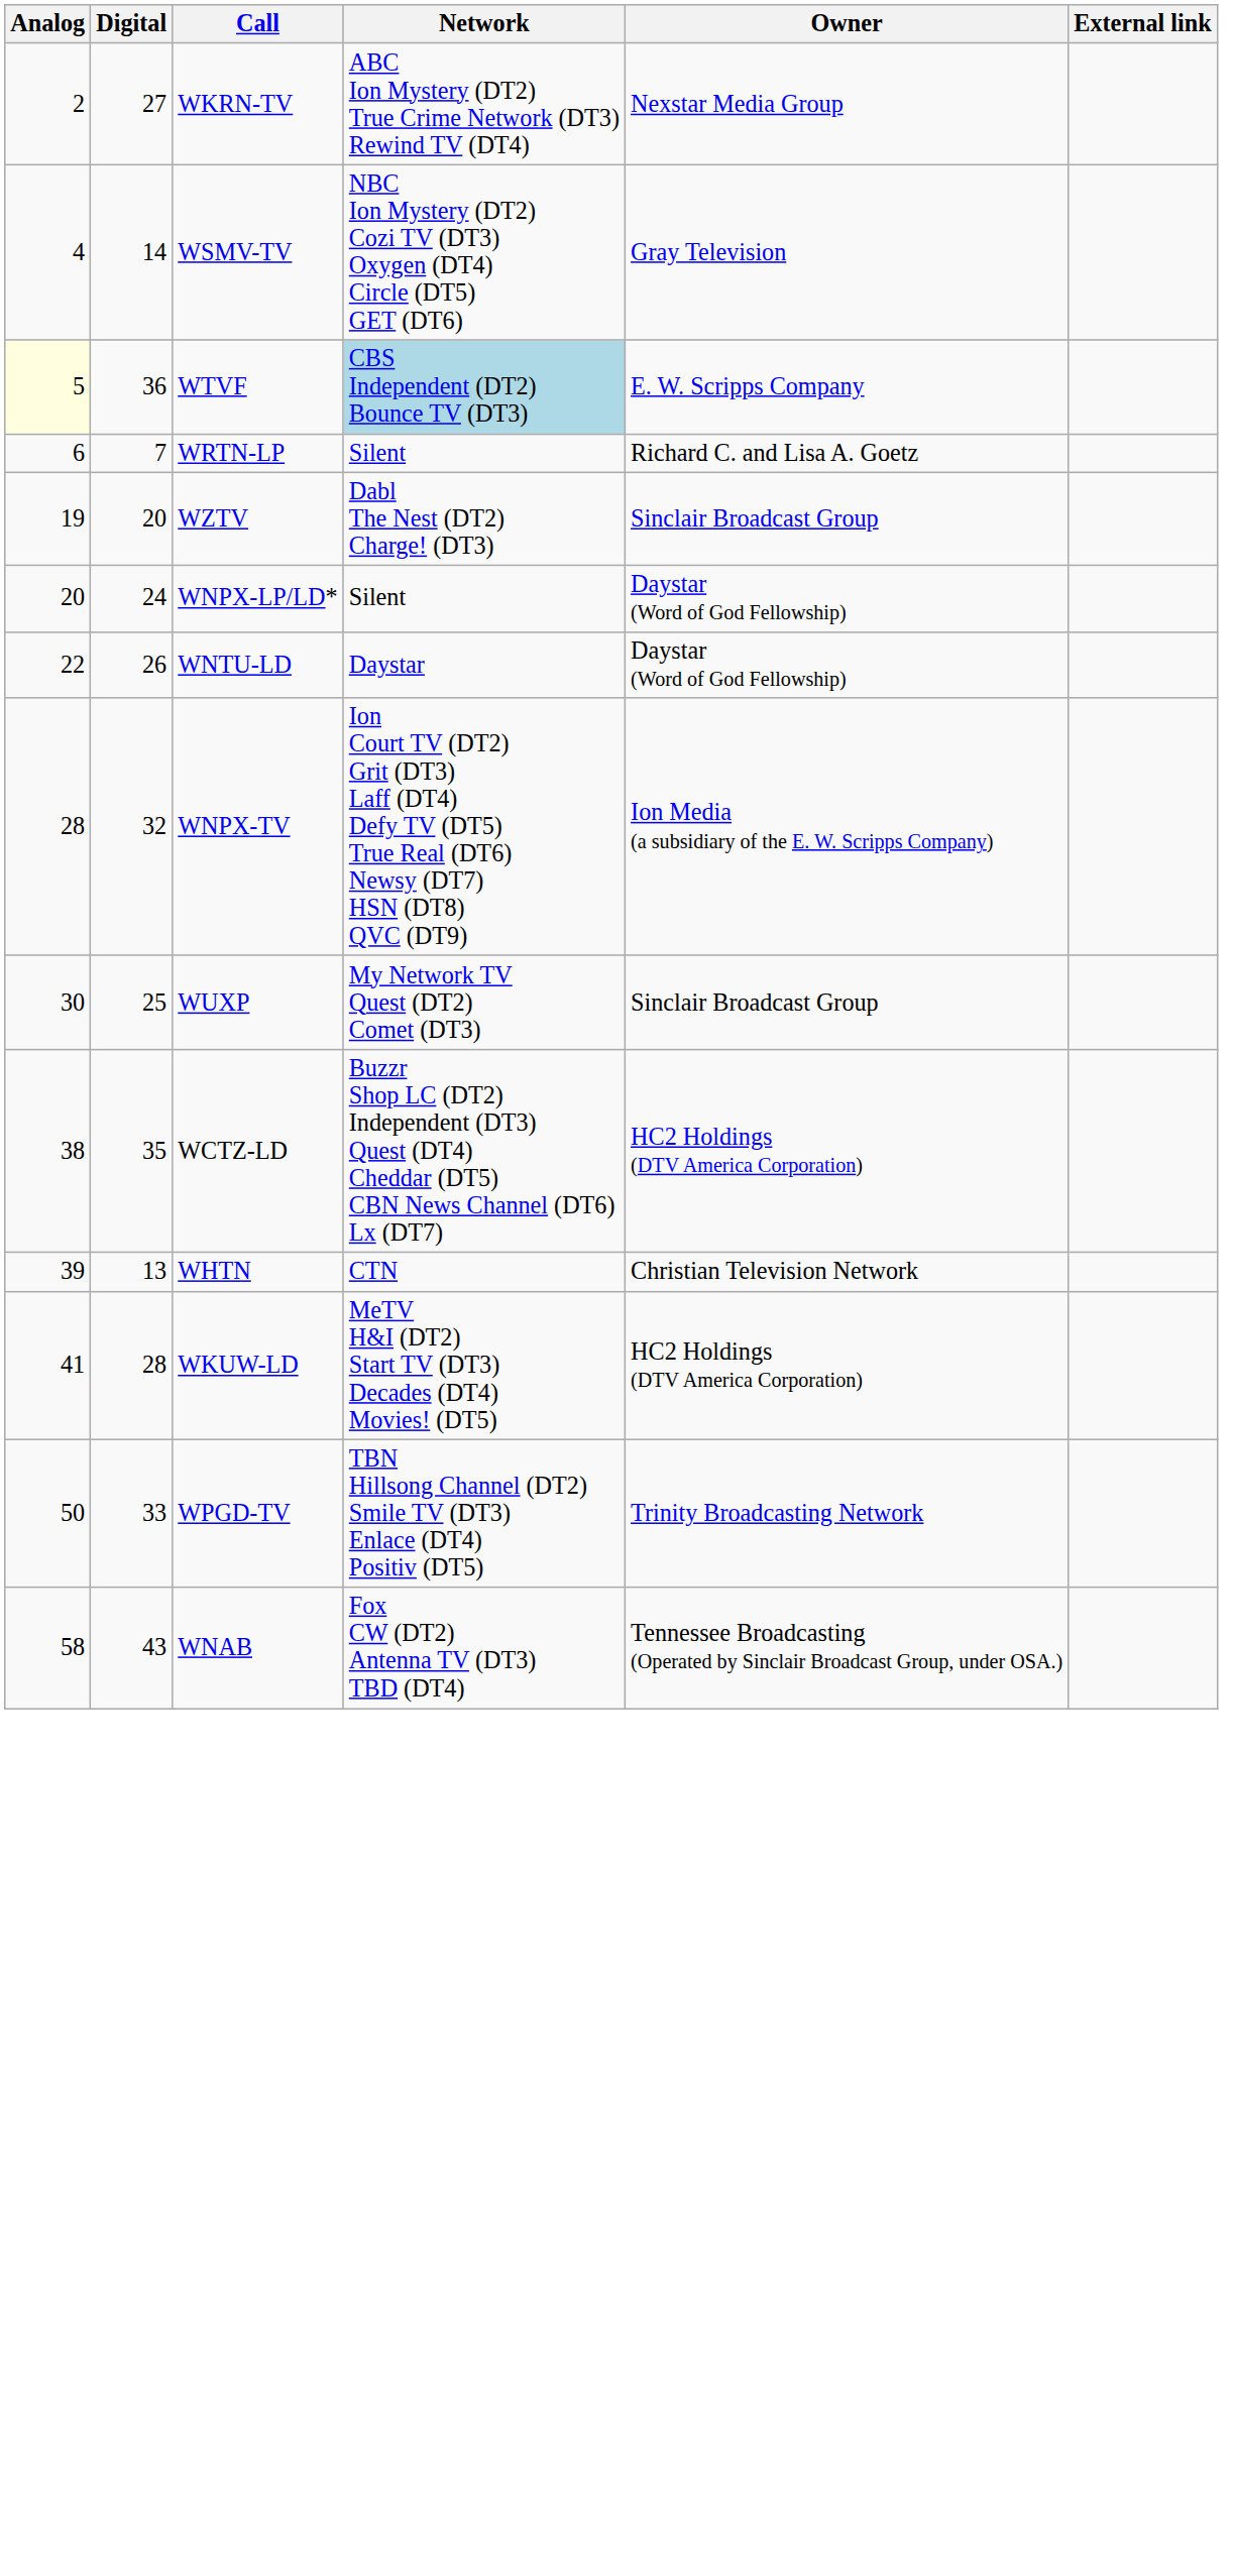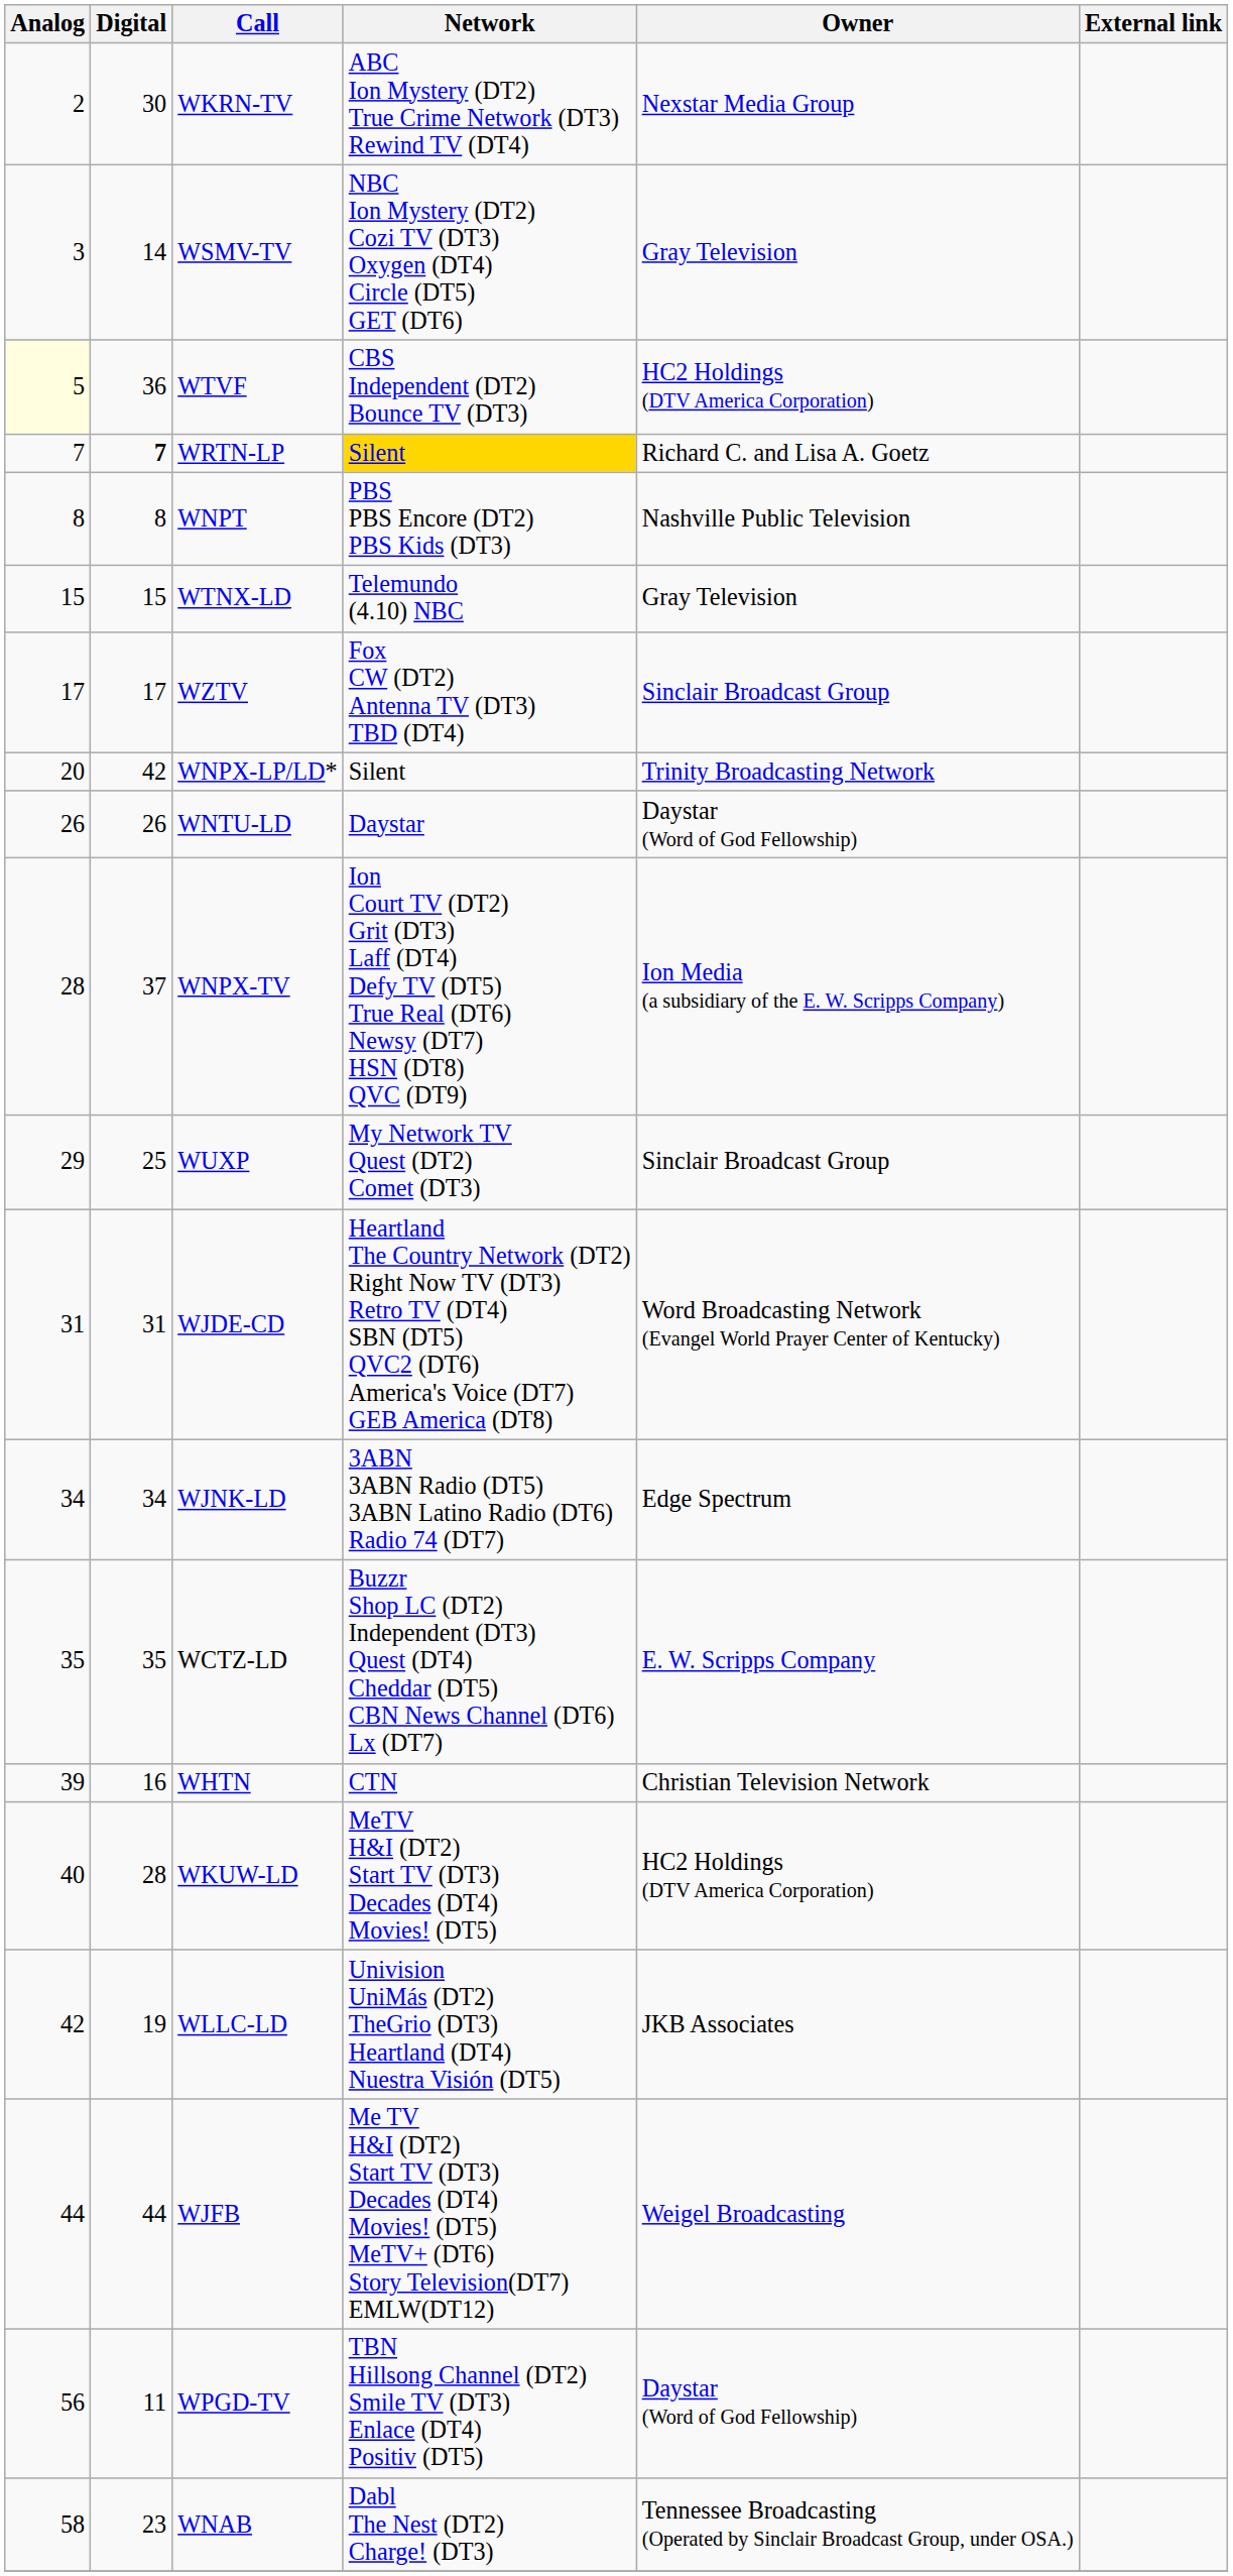 <table class="wikitable sortable">
 <tr>
 <th>Analog</th>
 <th>Digital</th>
 <th><a href='#'>Call</a></th>
 <th>Network</th>
 <th>Owner</th>
 <th>External link</th>
 </tr>
 <tr>
 <td align=right>2</td>
-<td align=right>27</td>
+<td align=right>30</td>
 <td><a href='#'>WKRN-TV</a></td>
 <td><a href='#'>ABC</a><br><a href='#'>Ion Mystery</a> (DT2)<br><a href='#'>True Crime Network</a> (DT3)<br><a href='#'>Rewind TV</a> (DT4)</td>
 <td><a href='#'>Nexstar Media Group</a></td>
 <td></td>
 </tr>
 <tr>
-<td align=right>4</td>
+<td align=right>3</td>
 <td align=right>14</td>
 <td><a href='#'>WSMV-TV</a></td>
 <td><a href='#'>NBC</a><br><a href='#'>Ion Mystery</a> (DT2)<br><a href='#'>Cozi TV</a> (DT3)<br><a href='#'>Oxygen</a> (DT4)<br><a href='#'>Circle</a> (DT5)<br><a href='#'>GET</a> (DT6)</td>
 <td><a href='#'>Gray Television</a></td>
 <td></td>
 </tr>
 <tr>
 <td align=right style="background: lightyellow;">5</td>
 <td align=right>36</td>
 <td><a href='#'>WTVF</a></td>
-<td style="background: lightblue;"><a href='#'>CBS</a><br><a href='#'>Independent</a> (DT2)<br><a href='#'>Bounce TV</a> (DT3)</td>
-<td><a href='#'>E. W. Scripps Company</a></td>
+<td><a href='#'>CBS</a><br><a href='#'>Independent</a> (DT2)<br><a href='#'>Bounce TV</a> (DT3)</td>
+<td><a href='#'>HC2 Holdings</a><br><small>(<a href='#'>DTV America Corporation</a>)</small></td>
 <td></td>
 </tr>
 <tr>
-<td align=right>6</td>
 <td align=right>7</td>
+<td align=right><strong>7</strong></td>
 <td><a href='#'>WRTN-LP</a></td>
-<td><a href='#'>Silent</a></td>
+<td style="background: gold;"><a href='#'>Silent</a></td>
 <td>Richard C. and Lisa A. Goetz</td>
 <td></td>
 </tr>
 <tr>
-<td align=right>19</td>
-<td align=right>20</td>
+<td align=right>8</td>
+<td align=right>8</td>
+<td><a href='#'>WNPT</a></td>
+<td><a href='#'>PBS</a><br>PBS Encore (DT2)<br><a href='#'>PBS Kids</a> (DT3)</td>
+<td>Nashville Public Television</td>
+<td></td>
+</tr>
+<tr>
+<td align=right>15</td>
+<td align=right>15</td>
+<td><a href='#'>WTNX-LD</a></td>
+<td><a href='#'>Telemundo</a><br> (4.10) <a href='#'>NBC</a></td>
+<td>Gray Television</td>
+<td></td>
+</tr>
+<tr>
+<td align=right>17</td>
+<td align=right>17</td>
 <td><a href='#'>WZTV</a></td>
-<td><a href='#'>Dabl</a><br><a href='#'>The Nest</a> (DT2)<br><a href='#'>Charge!</a> (DT3)</td>
+<td><a href='#'>Fox</a><br><a href='#'>CW</a> (DT2)<br><a href='#'>Antenna TV</a> (DT3)<br><a href='#'>TBD</a> (DT4)</td>
 <td><a href='#'>Sinclair Broadcast Group</a></td>
 <td></td>
 </tr>
 <tr>
 <td align=right>20</td>
-<td align=right>24</td>
+<td align=right>42</td>
 <td><a href='#'>WNPX-LP/LD</a>*</td>
 <td>Silent</td>
-<td><a href='#'>Daystar</a><br><small>(Word of God Fellowship)</small></td>
+<td><a href='#'>Trinity Broadcasting Network</a></td>
 <td></td>
 </tr>
 <tr>
-<td align=right>22</td>
+<td align=right>26</td>
 <td align=right>26</td>
 <td><a href='#'>WNTU-LD</a></td>
 <td><a href='#'>Daystar</a></td>
 <td>Daystar<br><small>(Word of God Fellowship)</small></td>
 <td></td>
 </tr>
 <tr>
 <td align=right>28</td>
-<td align=right>32</td>
+<td align=right>37</td>
 <td><a href='#'>WNPX-TV</a></td>
 <td><a href='#'>Ion</a><br><a href='#'>Court TV</a> (DT2)<br><a href='#'>Grit</a> (DT3)<br><a href='#'>Laff</a> (DT4)<br><a href='#'>Defy TV</a> (DT5)<br><a href='#'>True Real</a> (DT6)<br><a href='#'>Newsy</a> (DT7)<br><a href='#'>HSN</a> (DT8)<br><a href='#'>QVC</a> (DT9)</td>
 <td><a href='#'>Ion Media</a><br><small>(a subsidiary of the <a href='#'>E. W. Scripps Company</a>)<em></small></td>
 <td></td>
 </tr>
 <tr>
-<td align=right>30</td>
+<td align=right>29</td>
 <td align=right>25</td>
 <td><a href='#'>WUXP</a></td>
 <td><a href='#'>My Network TV</a><br><a href='#'>Quest</a> (DT2)<br><a href='#'>Comet</a> (DT3)</td>
 <td>Sinclair Broadcast Group</td>
 <td></td>
 </tr>
 <tr>
-<td align=right>38</td>
+<td align=right>31</td>
+<td align=right>31</td>
+<td><a href='#'>WJDE-CD</a></td>
+<td><a href='#'>Heartland</a><br><a href='#'>The Country Network</a> (DT2)<br> Right Now TV (DT3)<br><a href='#'>Retro TV</a> (DT4)<br>SBN (DT5)<br><a href='#'>QVC2</a> (DT6)<br>America's Voice (DT7)<br><a href='#'>GEB America</a> (DT8)</td>
+<td>Word Broadcasting Network<br><small>(Evangel World Prayer Center of Kentucky)</small></td>
+<td></td>
+</tr>
+<tr>
+<td align=right>34</td>
+<td align=right>34</td>
+<td><a href='#'>WJNK-LD</a></td>
+<td><a href='#'>3ABN</a><br>3ABN Radio (DT5)<br>3ABN Latino Radio (DT6)<br><a href='#'>Radio 74</a> (DT7)</td>
+<td>Edge Spectrum</td>
+<td></td>
+</tr>
+<tr>
+<td align=right>35</td>
 <td align=right>35</td>
 <td>WCTZ-LD</td>
 <td><a href='#'>Buzzr</a><br><a href='#'>Shop LC</a> (DT2)<br>Independent (DT3)<br><a href='#'>Quest</a> (DT4)<br><a href='#'>Cheddar</a> (DT5)<br><a href='#'>CBN News Channel</a> (DT6)<br><a href='#'>Lx</a> (DT7)</td>
-<td><a href='#'>HC2 Holdings</a><br><small>(<a href='#'>DTV America Corporation</a>)</small></td>
+<td><a href='#'>E. W. Scripps Company</a></td>
 <td></td>
 </tr>
 <tr>
 <td align=right>39</td>
-<td align=right>13</td>
+<td align=right>16</td>
 <td><a href='#'>WHTN</a></td>
 <td><a href='#'>CTN</a></td>
 <td>Christian Television Network</td>
 <td></td>
 </tr>
 <tr>
-<td align=right>41</td>
+<td align=right>40</td>
 <td align=right>28</td>
 <td><a href='#'>WKUW-LD</a></td>
 <td><a href='#'>MeTV</a><br><a href='#'>H&I</a> (DT2)<br><a href='#'>Start TV</a> (DT3)<br><a href='#'>Decades</a> (DT4)<br><a href='#'>Movies!</a> (DT5)</td>
 <td>HC2 Holdings<br><small>(DTV America Corporation)</small></td>
 <td></td>
 </tr>
 <tr>
-<td align=right>50</td>
-<td align=right>33</td>
+<td align=right>42</td>
+<td align=right>19</td>
+<td><a href='#'>WLLC-LD</a></td>
+<td><a href='#'>Univision</a><br><a href='#'>UniMás</a> (DT2)<br><a href='#'>TheGrio</a> (DT3)<br><a href='#'>Heartland</a> (DT4)<br><a href='#'>Nuestra Visión</a> (DT5)</td>
+<td>JKB Associates</td>
+<td></td>
+</tr>
+<tr>
+<td align=right>44</td>
+<td align=right>44</td>
+<td><a href='#'>WJFB</a></td>
+<td><a href='#'>Me TV</a><br><a href='#'>H&I</a> (DT2)<br><a href='#'>Start TV</a> (DT3)<br><a href='#'>Decades</a> (DT4)<br><a href='#'>Movies!</a> (DT5)<br><a href='#'>MeTV+</a> (DT6)<br><a href='#'>Story Television</a>(DT7)<br>EMLW(DT12)</td>
+<td><a href='#'>Weigel Broadcasting</a></td>
+<td></td>
+</tr>
+<tr>
+<td align=right>56</td>
+<td align=right>11</td>
 <td><a href='#'>WPGD-TV</a></td>
 <td><a href='#'>TBN</a><br><a href='#'>Hillsong Channel</a> (DT2)<br><a href='#'>Smile TV</a> (DT3)<br><a href='#'>Enlace</a> (DT4)<br><a href='#'>Positiv</a> (DT5)</td>
-<td><a href='#'>Trinity Broadcasting Network</a></td>
+<td><a href='#'>Daystar</a><br><small>(Word of God Fellowship)</small></td>
 <td></td>
 </tr>
 <tr>
 <td align=right>58</td>
-<td align=right>43</td>
+<td align=right>23</td>
 <td><a href='#'>WNAB</a></td>
-<td><a href='#'>Fox</a><br><a href='#'>CW</a> (DT2)<br><a href='#'>Antenna TV</a> (DT3)<br><a href='#'>TBD</a> (DT4)</td>
+<td><a href='#'>Dabl</a><br><a href='#'>The Nest</a> (DT2)<br><a href='#'>Charge!</a> (DT3)</td>
 <td>Tennessee Broadcasting<br><small>(Operated by Sinclair Broadcast Group, under OSA.)</small></td>
 <td></td>
 </tr>
 <tr>
 </tr>
 </table>
